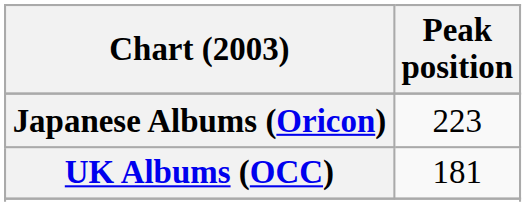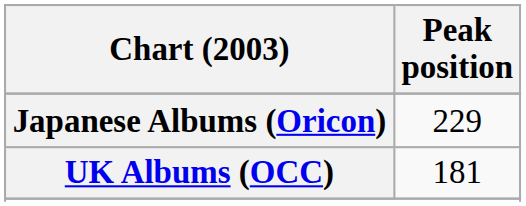 <table class="wikitable sortable plainrowheaders" style="text-align:center">
 <tr>
 <th scope="col">Chart (2003)</th>
 <th scope="col">Peak<br>position</th>
 </tr>
 <tr>
 </tr>
 <tr>
 </tr>
 <tr>
 </tr>
 <tr>
 </tr>
 <tr>
 <th scope="row">Japanese Albums (<a href='#'>Oricon</a>)</th>
-<td>223</td>
+<td>229</td>
 </tr>
 <tr>
 <th scope="row"><a href='#'>UK Albums</a> (<a href='#'>OCC</a>)</th>
 <td>181</td>
 </tr>
 <tr>
 </tr>
 <tr>
 </tr>
 </table>
